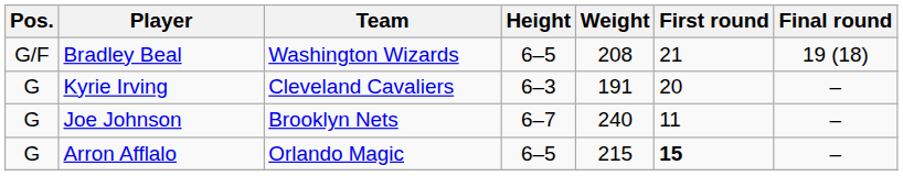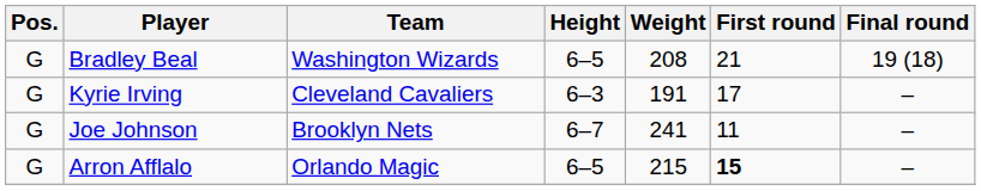 <table class="wikitable">
 <tr>
 <th>Pos.</th>
 <th style="width:150px;">Player</th>
 <th width=175>Team</th>
 <th>Height</th>
 <th>Weight</th>
 <th>First round</th>
 <th>Final round</th>
 </tr>
 <tr>
-<td style="text-align:center">G/F</td>
+<td style="text-align:center">G</td>
 <td><a href='#'>Bradley Beal</a></td>
 <td><a href='#'>Washington Wizards</a></td>
 <td align=center>6–5</td>
 <td align=center>208</td>
 <td>21</td>
 <td style="text-align:center;">19 (18)</td>
 </tr>
 <tr>
 <td style="text-align:center">G</td>
 <td><a href='#'>Kyrie Irving</a></td>
 <td><a href='#'>Cleveland Cavaliers</a></td>
 <td align=center>6–3</td>
 <td align=center>191</td>
-<td>20</td>
+<td>17</td>
 <td style="text-align:center;">–</td>
 </tr>
 <tr>
 <td style="text-align:center">G</td>
 <td><a href='#'>Joe Johnson</a></td>
 <td><a href='#'>Brooklyn Nets</a></td>
 <td align=center>6–7</td>
-<td align=center>240</td>
+<td align=center>241</td>
 <td>11</td>
 <td style="text-align:center;">–</td>
 </tr>
 <tr>
 <td style="text-align:center">G</td>
 <td><a href='#'>Arron Afflalo</a></td>
 <td><a href='#'>Orlando Magic</a></td>
 <td align=center>6–5</td>
 <td align=center>215</td>
 <td><strong>15</strong></td>
 <td style="text-align:center;">–</td>
 </tr>
 <tr>
 </tr>
 </table>
